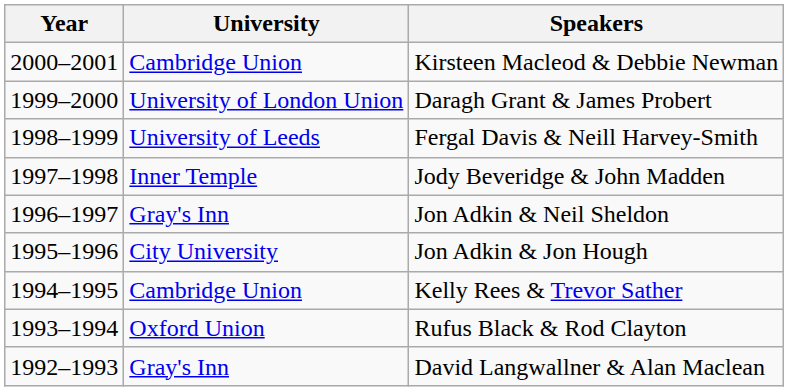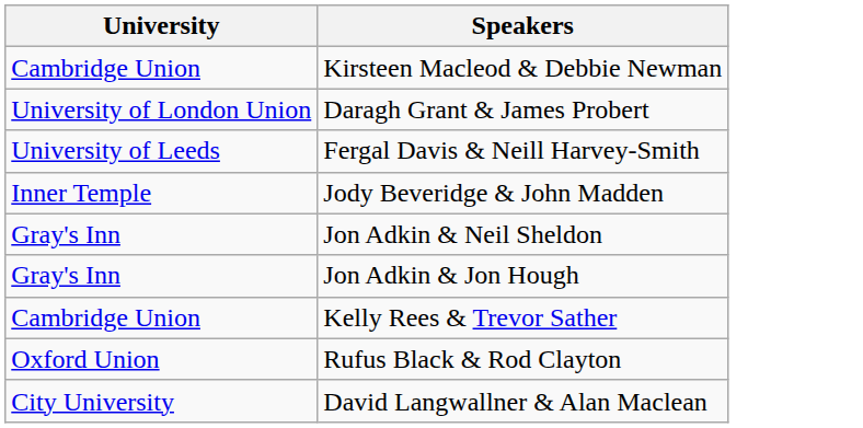 <table class="wikitable">
 <tr>
-<th>Year</th>
 <th>University</th>
 <th>Speakers</th>
 </tr>
 <tr>
-<td>2000–2001</td>
 <td><a href='#'>Cambridge Union</a></td>
 <td>Kirsteen Macleod & Debbie Newman</td>
 </tr>
 <tr>
-<td>1999–2000</td>
 <td><a href='#'>University of London Union</a></td>
 <td>Daragh Grant & James Probert</td>
 </tr>
 <tr>
-<td>1998–1999</td>
 <td><a href='#'>University of Leeds</a></td>
 <td>Fergal Davis & Neill Harvey-Smith</td>
 </tr>
 <tr>
-<td>1997–1998</td>
 <td><a href='#'>Inner Temple</a></td>
 <td>Jody Beveridge & John Madden</td>
 </tr>
 <tr>
-<td>1996–1997</td>
 <td><a href='#'>Gray's Inn</a></td>
 <td>Jon Adkin & Neil Sheldon</td>
 </tr>
 <tr>
-<td>1995–1996</td>
-<td><a href='#'>City University</a></td>
+<td><a href='#'>Gray's Inn</a></td>
 <td>Jon Adkin & Jon Hough</td>
 </tr>
 <tr>
-<td>1994–1995</td>
 <td><a href='#'>Cambridge Union</a></td>
 <td>Kelly Rees & <a href='#'>Trevor Sather</a></td>
 </tr>
 <tr>
-<td>1993–1994</td>
 <td><a href='#'>Oxford Union</a></td>
 <td>Rufus Black & Rod Clayton</td>
 </tr>
 <tr>
-<td>1992–1993</td>
-<td><a href='#'>Gray's Inn</a></td>
+<td><a href='#'>City University</a></td>
 <td>David Langwallner & Alan Maclean</td>
 </tr>
 </table>
